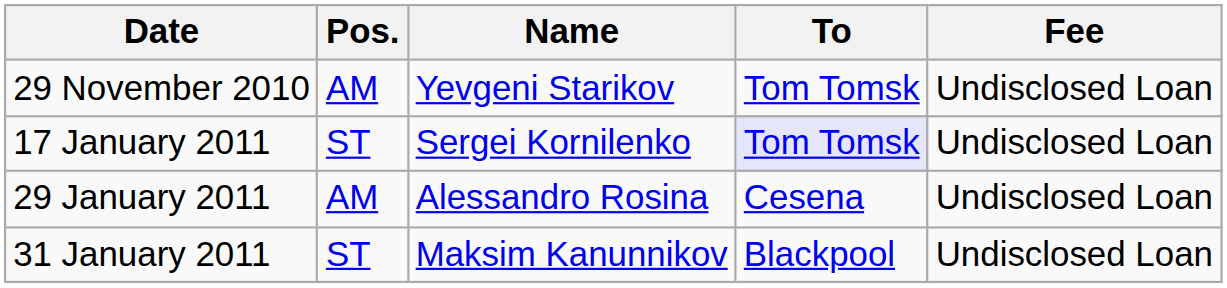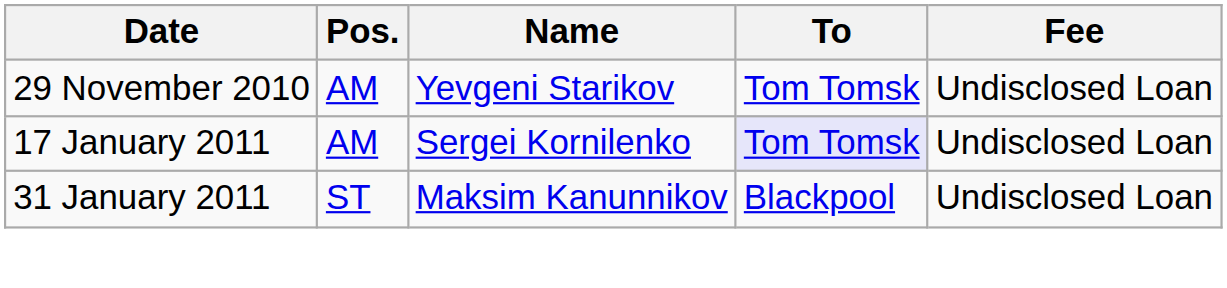 <table class="wikitable">
 <tr>
 <th>Date</th>
 <th>Pos.</th>
 <th>Name</th>
 <th>To</th>
 <th>Fee</th>
 </tr>
 <tr>
 <td>29 November 2010</td>
 <td><a href='#'>AM</a></td>
 <td> <a href='#'>Yevgeni Starikov</a></td>
 <td> <a href='#'>Tom Tomsk</a></td>
 <td>Undisclosed Loan</td>
 </tr>
 <tr>
 <td>17 January 2011</td>
-<td><a href='#'>ST</a></td>
+<td><a href='#'>AM</a></td>
 <td> <a href='#'>Sergei Kornilenko</a></td>
 <td style="background: lavender;"> <a href='#'>Tom Tomsk</a></td>
-<td>Undisclosed Loan</td>
-</tr>
-<tr>
-<td>29 January 2011</td>
-<td><a href='#'>AM</a></td>
-<td> <a href='#'>Alessandro Rosina</a></td>
-<td> <a href='#'>Cesena</a></td>
 <td>Undisclosed Loan</td>
 </tr>
 <tr>
 <td>31 January 2011</td>
 <td><a href='#'>ST</a></td>
 <td> <a href='#'>Maksim Kanunnikov</a></td>
 <td> <a href='#'>Blackpool</a></td>
 <td>Undisclosed Loan</td>
 </tr>
 </table>
